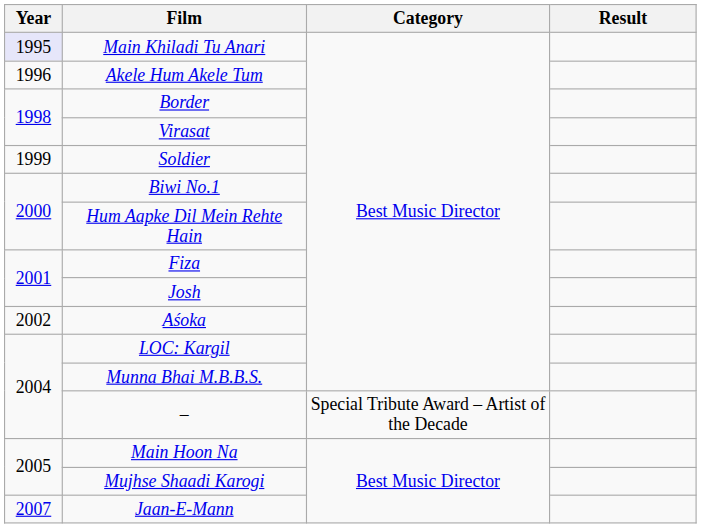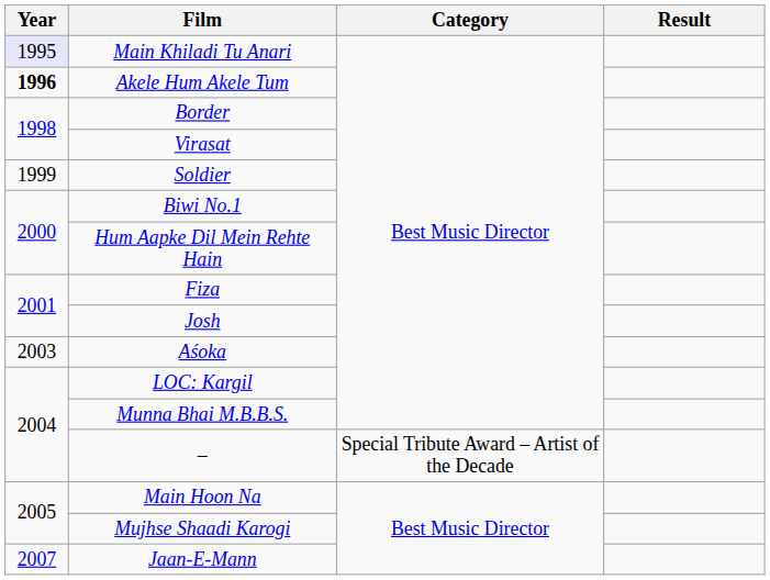 <table class="wikitable" style="width:100%; text-align:center;">
 <tr>
 <th width=5%>Year</th>
 <th style="width:25%;">Film</th>
 <th style="width:25%;">Category</th>
 <th style="width:15%;">Result</th>
 </tr>
 <tr>
 <td style="background: lavender;">1995</td>
 <td><em><a href='#'>Main Khiladi Tu Anari</a></em></td>
 <td rowspan="12"><a href='#'>Best Music Director</a></td>
 <td></td>
 </tr>
 <tr>
-<td>1996</td>
+<td><strong>1996</strong></td>
 <td><em><a href='#'>Akele Hum Akele Tum</a></em></td>
 <td></td>
 </tr>
 <tr>
 <td rowspan="2"><a href='#'>1998</a></td>
 <td><em><a href='#'>Border</a></em></td>
 <td></td>
 </tr>
 <tr>
 <td><em><a href='#'>Virasat</a></em></td>
 <td></td>
 </tr>
 <tr>
 <td>1999</td>
 <td><em><a href='#'>Soldier</a></em></td>
 <td></td>
 </tr>
 <tr>
 <td rowspan="2"><a href='#'>2000</a></td>
 <td><em><a href='#'>Biwi No.1</a></em></td>
 <td></td>
 </tr>
 <tr>
 <td><em><a href='#'>Hum Aapke Dil Mein Rehte Hain</a></em></td>
 <td></td>
 </tr>
 <tr>
 <td rowspan="2"><a href='#'>2001</a></td>
 <td><em><a href='#'>Fiza</a></em></td>
 <td></td>
 </tr>
 <tr>
 <td><a href='#'><em>Josh</em></a></td>
 <td></td>
 </tr>
 <tr>
-<td>2002</td>
+<td>2003</td>
 <td><a href='#'><em>Aśoka</em></a></td>
 <td></td>
 </tr>
 <tr>
 <td rowspan="3">2004</td>
 <td><em><a href='#'>LOC: Kargil</a></em></td>
 <td></td>
 </tr>
 <tr>
 <td><em><a href='#'>Munna Bhai M.B.B.S.</a></em></td>
 <td></td>
 </tr>
 <tr>
 <td>–</td>
 <td>Special Tribute Award – Artist of the Decade</td>
 <td></td>
 </tr>
 <tr>
 <td rowspan="2">2005</td>
 <td><em><a href='#'>Main Hoon Na</a></em></td>
 <td rowspan="3"><a href='#'>Best Music Director</a></td>
 <td></td>
 </tr>
 <tr>
 <td><em><a href='#'>Mujhse Shaadi Karogi</a></em></td>
 <td></td>
 </tr>
 <tr>
 <td><a href='#'>2007</a></td>
 <td><em><a href='#'>Jaan-E-Mann</a></em></td>
 <td></td>
 </tr>
 </table>
